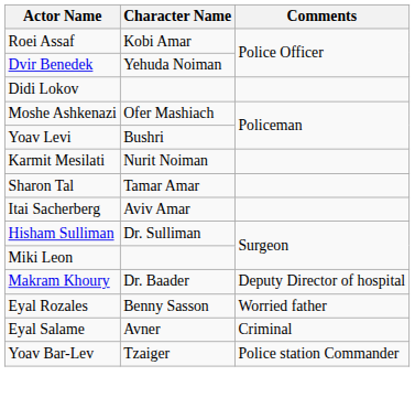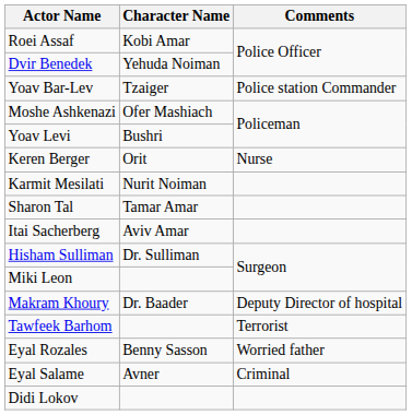 <table class="wikitable">
 <tr>
 <th>Actor Name</th>
 <th>Character Name</th>
 <th>Comments</th>
 </tr>
 <tr>
 <td>Roei Assaf</td>
 <td>Kobi Amar</td>
 <td rowspan="2">Police Officer</td>
 </tr>
 <tr>
 <td><a href='#'>Dvir Benedek</a></td>
 <td>Yehuda Noiman</td>
 </tr>
 <tr>
-<td>Didi Lokov</td>
-<td></td>
-<td></td>
+<td>Yoav Bar-Lev</td>
+<td>Tzaiger</td>
+<td>Police station Commander</td>
 </tr>
 <tr>
 <td>Moshe Ashkenazi</td>
 <td>Ofer Mashiach</td>
 <td rowspan="2">Policeman</td>
 </tr>
 <tr>
 <td>Yoav Levi</td>
 <td>Bushri</td>
+</tr>
+<tr>
+<td>Keren Berger</td>
+<td>Orit</td>
+<td>Nurse</td>
 </tr>
 <tr>
 <td>Karmit Mesilati</td>
 <td>Nurit Noiman</td>
 <td></td>
 </tr>
 <tr>
 <td>Sharon Tal</td>
 <td>Tamar Amar</td>
 <td></td>
 </tr>
 <tr>
 <td>Itai Sacherberg</td>
 <td>Aviv Amar</td>
 <td></td>
 </tr>
 <tr>
 <td><a href='#'>Hisham Sulliman</a></td>
 <td>Dr. Sulliman</td>
 <td rowspan="2">Surgeon</td>
 </tr>
 <tr>
 <td>Miki Leon</td>
 <td></td>
 </tr>
 <tr>
 <td><a href='#'>Makram Khoury</a></td>
 <td>Dr. Baader</td>
 <td>Deputy Director of hospital</td>
 </tr>
 <tr>
+<td><a href='#'>Tawfeek Barhom</a></td>
+<td></td>
+<td>Terrorist</td>
+</tr>
+<tr>
 <td>Eyal Rozales</td>
 <td>Benny Sasson</td>
 <td>Worried father</td>
 </tr>
 <tr>
 <td>Eyal Salame</td>
 <td>Avner</td>
 <td>Criminal</td>
 </tr>
 <tr>
-<td>Yoav Bar-Lev</td>
-<td>Tzaiger</td>
-<td>Police station Commander</td>
+<td>Didi Lokov</td>
+<td></td>
+<td></td>
 </tr>
 </table>
